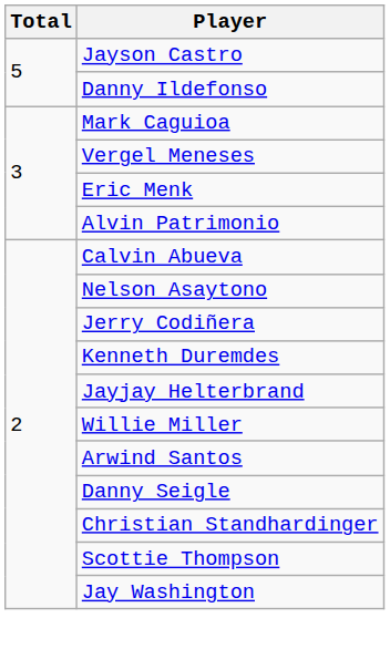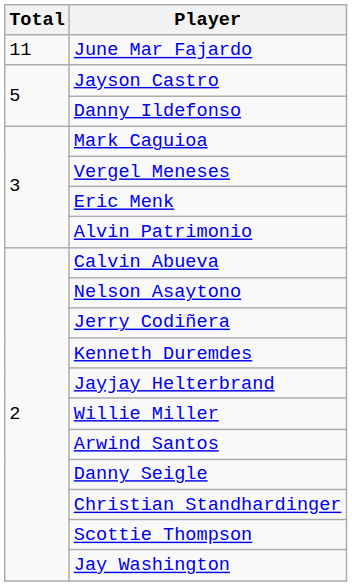 <table class=wikitable>
 <tr>
 <th>Total</th>
 <th>Player</th>
+</tr>
+<tr>
+<td>11</td>
+<td><a href='#'>June Mar Fajardo</a></td>
 </tr>
 <tr>
 <td rowspan=2>5</td>
 <td><a href='#'>Jayson Castro</a></td>
 </tr>
 <tr>
 <td><a href='#'>Danny Ildefonso</a></td>
 </tr>
 <tr>
 <td rowspan=4>3</td>
 <td><a href='#'>Mark Caguioa</a></td>
 </tr>
 <tr>
 <td><a href='#'>Vergel Meneses</a></td>
 </tr>
 <tr>
 <td><a href='#'>Eric Menk</a></td>
 </tr>
 <tr>
 <td><a href='#'>Alvin Patrimonio</a></td>
 </tr>
 <tr>
 <td rowspan=11>2</td>
 <td><a href='#'>Calvin Abueva</a></td>
 </tr>
 <tr>
 <td><a href='#'>Nelson Asaytono</a></td>
 </tr>
 <tr>
 <td><a href='#'>Jerry Codiñera</a></td>
 </tr>
 <tr>
 <td><a href='#'>Kenneth Duremdes</a></td>
 </tr>
 <tr>
 <td><a href='#'>Jayjay Helterbrand</a></td>
 </tr>
 <tr>
 <td><a href='#'>Willie Miller</a></td>
 </tr>
 <tr>
 <td><a href='#'>Arwind Santos</a></td>
 </tr>
 <tr>
 <td><a href='#'>Danny Seigle</a></td>
 </tr>
 <tr>
 <td><a href='#'>Christian Standhardinger</a></td>
 </tr>
 <tr>
 <td><a href='#'>Scottie Thompson</a></td>
 </tr>
 <tr>
 <td><a href='#'>Jay Washington</a></td>
 </tr>
 </table>
